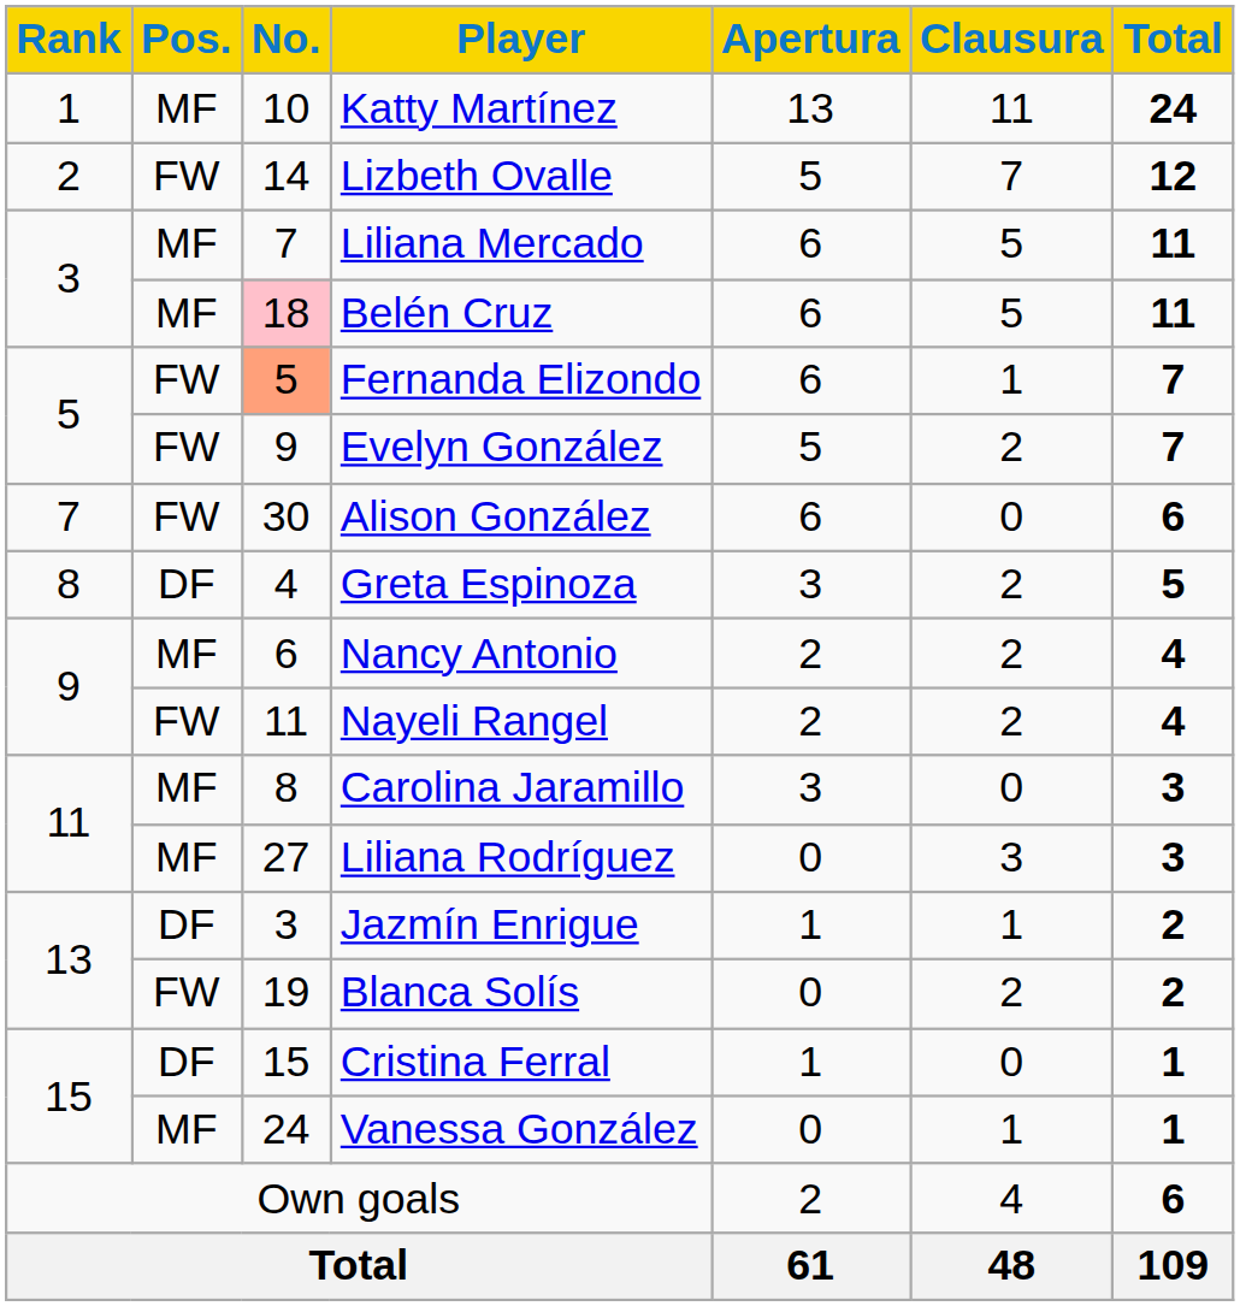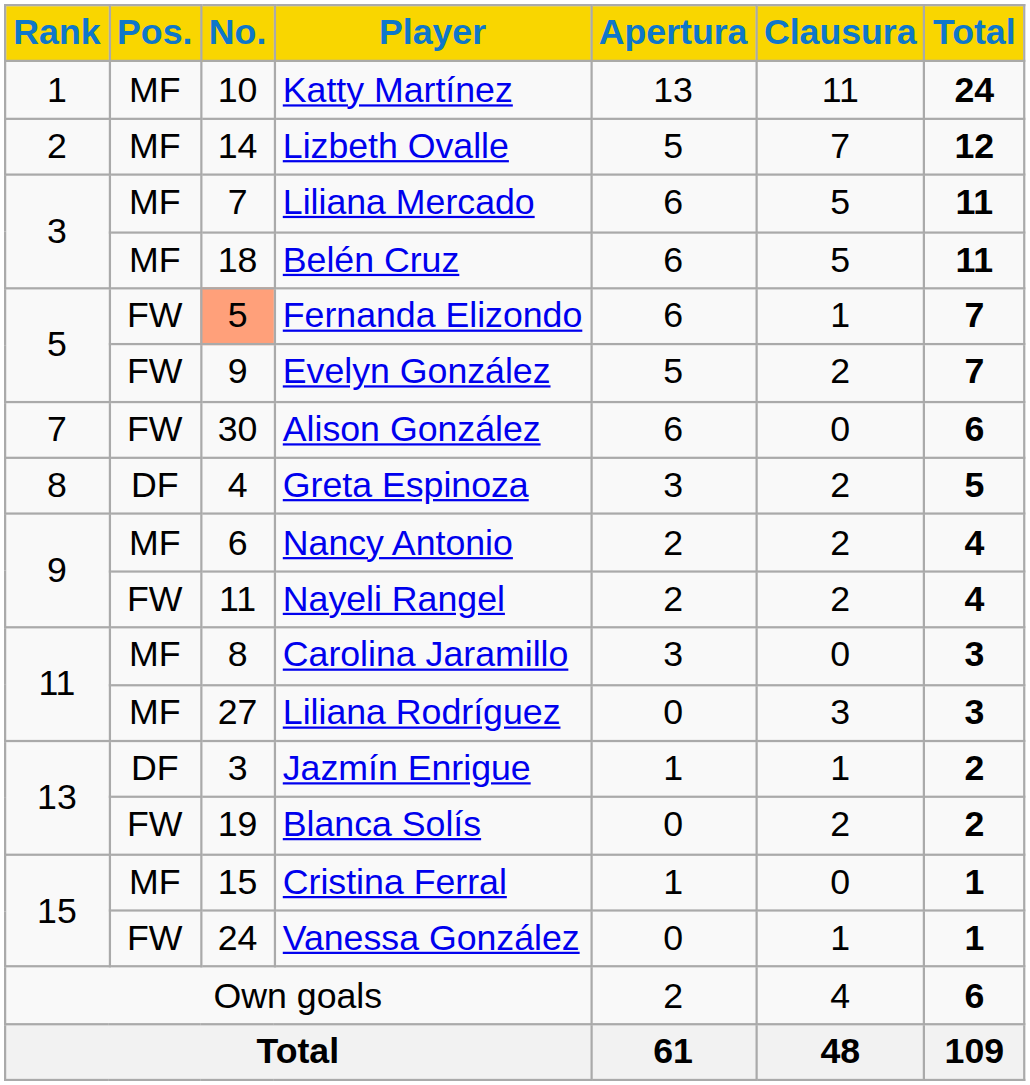 <table class="wikitable" style="text-align:center;">
 <tr>
 <th style=background-color:#F9D600;color:#0E77CA>Rank</th>
 <th style=background-color:#F9D600;color:#0E77CA>Pos.</th>
 <th style=background-color:#F9D600;color:#0E77CA>No.</th>
 <th style=background-color:#F9D600;color:#0E77CA>Player</th>
 <th style=background-color:#F9D600;color:#0E77CA>Apertura</th>
 <th style=background-color:#F9D600;color:#0E77CA>Clausura</th>
 <th style=background-color:#F9D600;color:#0E77CA>Total</th>
 </tr>
 <tr>
 <td>1</td>
 <td>MF</td>
 <td>10</td>
 <td align=left> <a href='#'>Katty Martínez</a></td>
 <td>13</td>
 <td>11</td>
 <td><strong>24</strong></td>
 </tr>
 <tr>
 <td>2</td>
-<td>FW</td>
+<td>MF</td>
 <td>14</td>
 <td align=left> <a href='#'>Lizbeth Ovalle</a></td>
 <td>5</td>
 <td>7</td>
 <td><strong>12</strong></td>
 </tr>
 <tr>
 <td rowspan=2>3</td>
 <td>MF</td>
 <td>7</td>
 <td align=left> <a href='#'>Liliana Mercado</a></td>
 <td>6</td>
 <td>5</td>
 <td><strong>11</strong></td>
 </tr>
 <tr>
 <td>MF</td>
-<td style="background: pink;">18</td>
+<td>18</td>
 <td align=left> <a href='#'>Belén Cruz</a></td>
 <td>6</td>
 <td>5</td>
 <td><strong>11</strong></td>
 </tr>
 <tr>
 <td rowspan=2>5</td>
 <td>FW</td>
 <td style="background: lightsalmon;">5</td>
 <td align=left> <a href='#'>Fernanda Elizondo</a></td>
 <td>6</td>
 <td>1</td>
 <td><strong>7</strong></td>
 </tr>
 <tr>
 <td>FW</td>
 <td>9</td>
 <td align=left> <a href='#'>Evelyn González</a></td>
 <td>5</td>
 <td>2</td>
 <td><strong>7</strong></td>
 </tr>
 <tr>
 <td>7</td>
 <td>FW</td>
 <td>30</td>
 <td align=left> <a href='#'>Alison González</a></td>
 <td>6</td>
 <td>0</td>
 <td><strong>6</strong></td>
 </tr>
 <tr>
 <td>8</td>
 <td>DF</td>
 <td>4</td>
 <td align=left> <a href='#'>Greta Espinoza</a></td>
 <td>3</td>
 <td>2</td>
 <td><strong>5</strong></td>
 </tr>
 <tr>
 <td rowspan=2>9</td>
 <td>MF</td>
 <td>6</td>
 <td align=left> <a href='#'>Nancy Antonio</a></td>
 <td>2</td>
 <td>2</td>
 <td><strong>4</strong></td>
 </tr>
 <tr>
 <td>FW</td>
 <td>11</td>
 <td align=left> <a href='#'>Nayeli Rangel</a></td>
 <td>2</td>
 <td>2</td>
 <td><strong>4</strong></td>
 </tr>
 <tr>
 <td rowspan=2>11</td>
 <td>MF</td>
 <td>8</td>
 <td align=left> <a href='#'>Carolina Jaramillo</a></td>
 <td>3</td>
 <td>0</td>
 <td><strong>3</strong></td>
 </tr>
 <tr>
 <td>MF</td>
 <td>27</td>
 <td align=left> <a href='#'>Liliana Rodríguez</a></td>
 <td>0</td>
 <td>3</td>
 <td><strong>3</strong></td>
 </tr>
 <tr>
 <td rowspan=2>13</td>
 <td>DF</td>
 <td>3</td>
 <td align=left> <a href='#'>Jazmín Enrigue</a></td>
 <td>1</td>
 <td>1</td>
 <td><strong>2</strong></td>
 </tr>
 <tr>
 <td>FW</td>
 <td>19</td>
 <td align=left> <a href='#'>Blanca Solís</a></td>
 <td>0</td>
 <td>2</td>
 <td><strong>2</strong></td>
 </tr>
 <tr>
 <td rowspan=2>15</td>
-<td>DF</td>
+<td>MF</td>
 <td>15</td>
 <td align=left> <a href='#'>Cristina Ferral</a></td>
 <td>1</td>
 <td>0</td>
 <td><strong>1</strong></td>
 </tr>
 <tr>
-<td>MF</td>
+<td>FW</td>
 <td>24</td>
 <td align=left> <a href='#'>Vanessa González</a></td>
 <td>0</td>
 <td>1</td>
 <td><strong>1</strong></td>
 </tr>
 <tr>
 <td colspan=4>Own goals</td>
 <td>2</td>
 <td>4</td>
 <td><strong>6</strong></td>
 </tr>
 <tr>
 <th align=center colspan=4>Total</th>
 <th align=center>61</th>
 <th align=center>48</th>
 <th align=center>109</th>
 </tr>
 </table>
